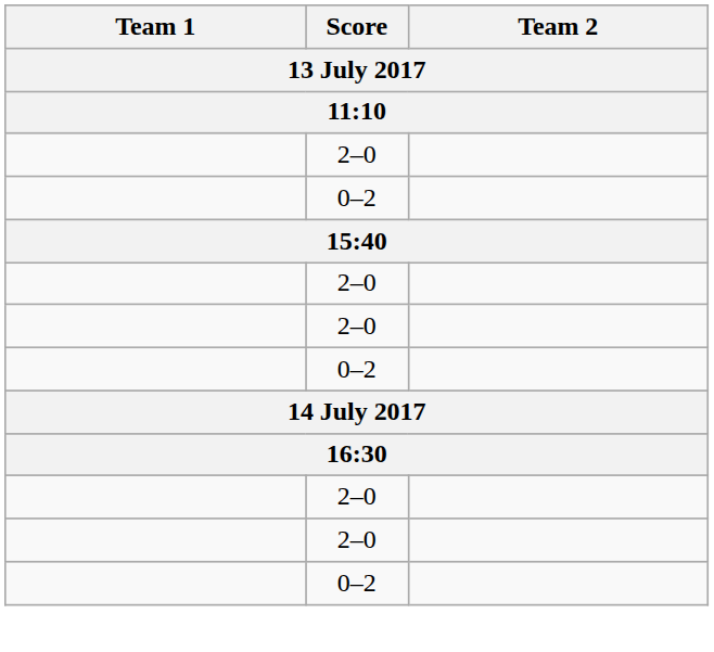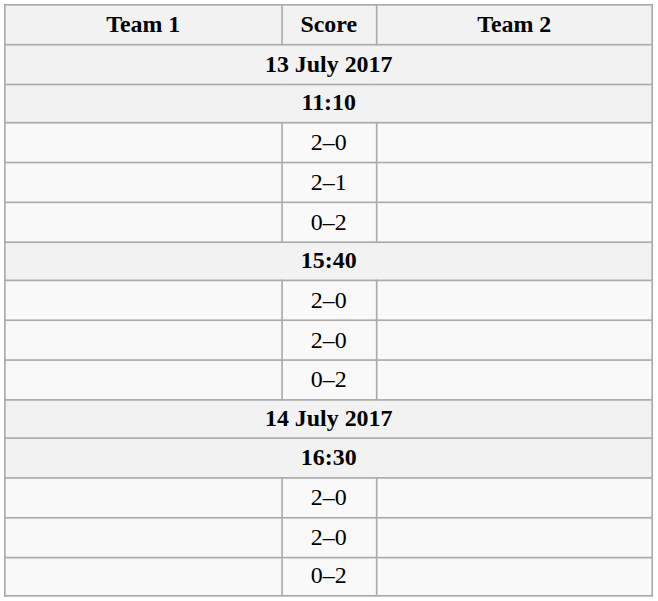 <table class="wikitable" style="text-align: center; font-size:90% ">
 <tr>
 <th align="right" width="160">Team 1</th>
 <th width="50">Score</th>
 <th align="left" width="160">Team 2</th>
 </tr>
 <tr>
 <th colspan=3>13 July 2017</th>
 </tr>
 <tr>
 <th colspan=3>11:10</th>
 </tr>
 <tr>
 <td align=right></td>
 <td align=center>2–0</td>
+<td align=left></td>
+</tr>
+<tr>
+<td align=right></td>
+<td align=center>2–1</td>
 <td align=left></td>
 </tr>
 <tr>
 <td align=right></td>
 <td align=center>0–2</td>
 <td align=left></td>
 </tr>
 <tr>
 <th colspan=3>15:40</th>
 </tr>
 <tr>
 <td align=right></td>
 <td align=center>2–0</td>
 <td align=left></td>
 </tr>
 <tr>
 <td align=right></td>
 <td align=center>2–0</td>
 <td align=left></td>
 </tr>
 <tr>
 <td align=right></td>
 <td align=center>0–2</td>
 <td align=left></td>
 </tr>
 <tr>
 <th colspan=3>14 July 2017</th>
 </tr>
 <tr>
 <th colspan=3>16:30</th>
 </tr>
 <tr>
 <td align=right></td>
 <td align=center>2–0</td>
 <td align=left></td>
 </tr>
 <tr>
 <td align=right></td>
 <td align=center>2–0</td>
 <td align=left></td>
 </tr>
 <tr>
 <td align=right></td>
 <td align=center>0–2</td>
 <td align=left></td>
 </tr>
 </table>
